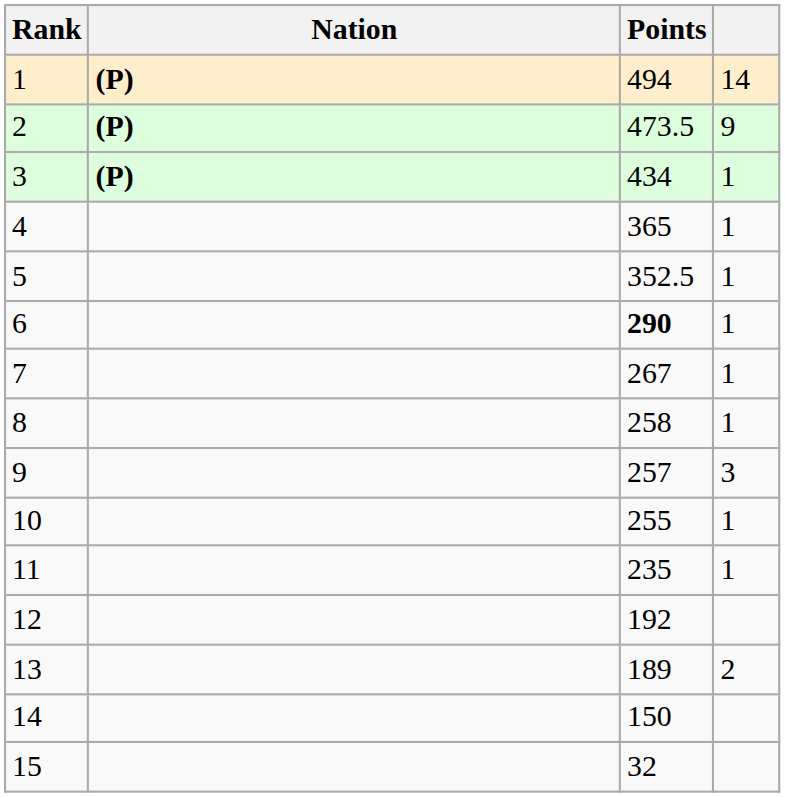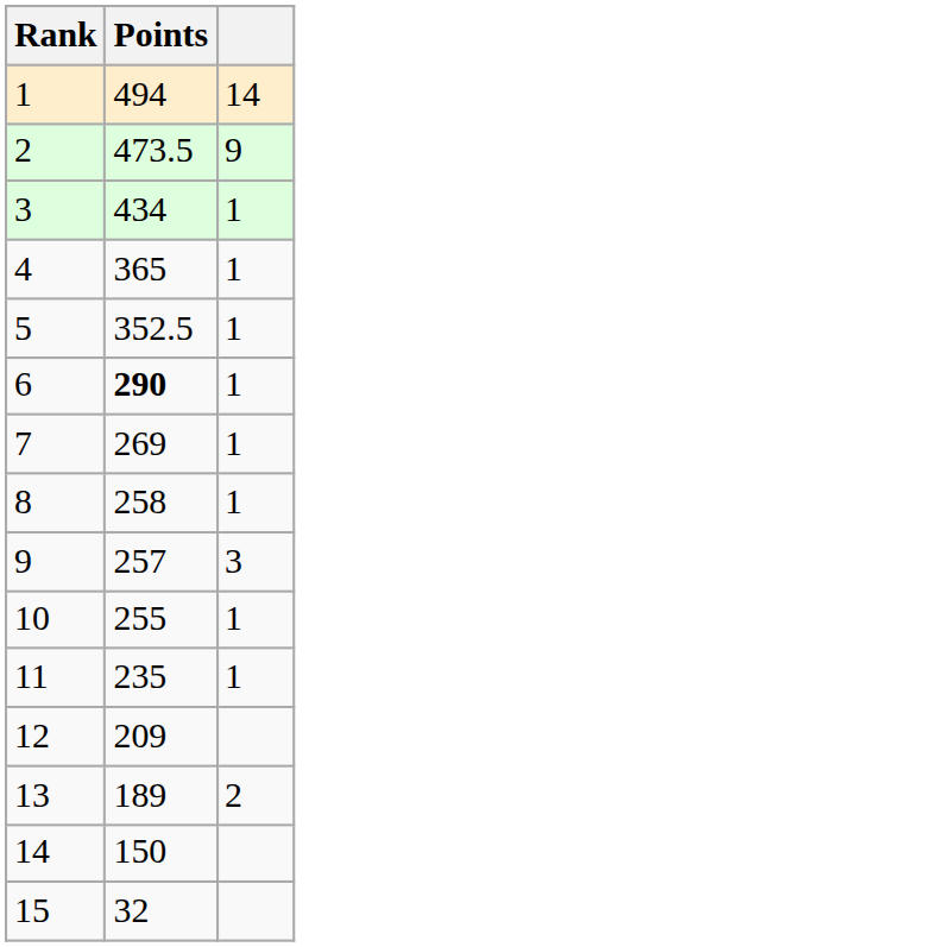 <table class="wikitable" style="text-align: left; font-size:90%">
 <tr>
 <th width="25">Rank</th>
-<th width="250">Nation</th>
 <th width="25">Points</th>
 <th width="25"></th>
 </tr>
 <tr bgcolor=#ffeecc>
 <td align="left">1</td>
-<td><strong> (P)</strong></td>
 <td>494</td>
 <td>14</td>
 </tr>
 <tr bgcolor=#ddffdd>
 <td align="left">2</td>
-<td><strong> (P)</strong></td>
 <td>473.5</td>
 <td>9</td>
 </tr>
 <tr bgcolor=#ddffdd>
 <td align="left">3</td>
-<td><strong> (P)</strong></td>
 <td>434</td>
 <td>1</td>
 </tr>
 <tr>
 <td align="left">4</td>
-<td></td>
 <td>365</td>
 <td>1</td>
 </tr>
 <tr>
 <td align="left">5</td>
-<td></td>
 <td>352.5</td>
 <td>1</td>
 </tr>
 <tr>
 <td align="left">6</td>
-<td></td>
 <td><strong>290</strong></td>
 <td>1</td>
 </tr>
 <tr>
 <td align="left">7</td>
-<td></td>
-<td>267</td>
+<td>269</td>
 <td>1</td>
 </tr>
 <tr>
 <td align="left">8</td>
-<td></td>
 <td>258</td>
 <td>1</td>
 </tr>
 <tr>
 <td align="left">9</td>
-<td></td>
 <td>257</td>
 <td>3</td>
 </tr>
 <tr>
 <td align="left">10</td>
-<td></td>
 <td>255</td>
 <td>1</td>
 </tr>
 <tr>
 <td align="left">11</td>
-<td></td>
 <td>235</td>
 <td>1</td>
 </tr>
 <tr>
 <td align="left">12</td>
-<td></td>
-<td>192</td>
+<td>209</td>
 <td></td>
 </tr>
 <tr>
 <td align="left">13</td>
-<td></td>
 <td>189</td>
 <td>2</td>
 </tr>
 <tr>
 <td align="left">14</td>
-<td></td>
 <td>150</td>
 <td></td>
 </tr>
 <tr>
 <td align="left">15</td>
-<td></td>
 <td>32</td>
 <td></td>
 </tr>
 </table>
